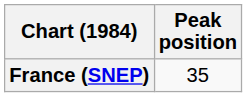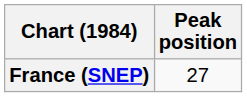 <table class="wikitable plainrowheaders" style="text-align:center">
 <tr>
 <th>Chart (1984)</th>
 <th>Peak<br>position</th>
 </tr>
 <tr>
 <th scope="row">France (<a href='#'>SNEP</a>)</th>
-<td>35</td>
+<td>27</td>
 </tr>
 </table>
